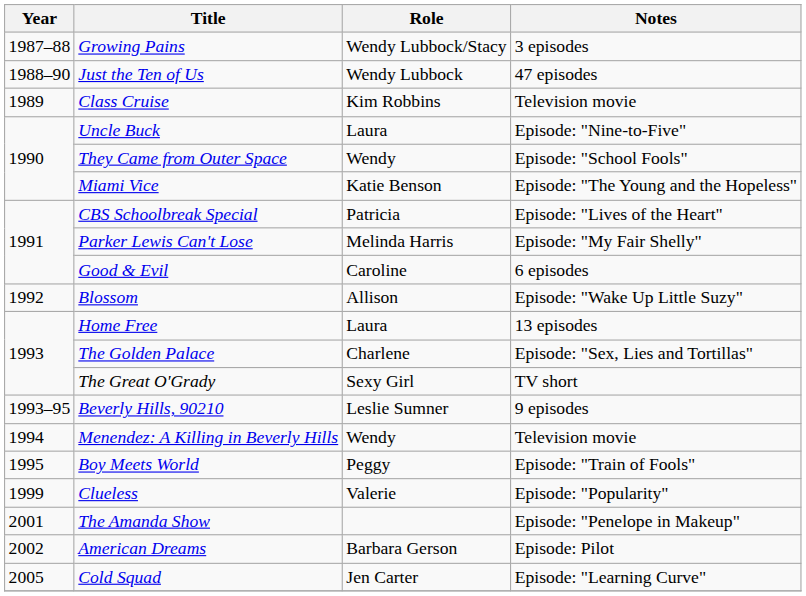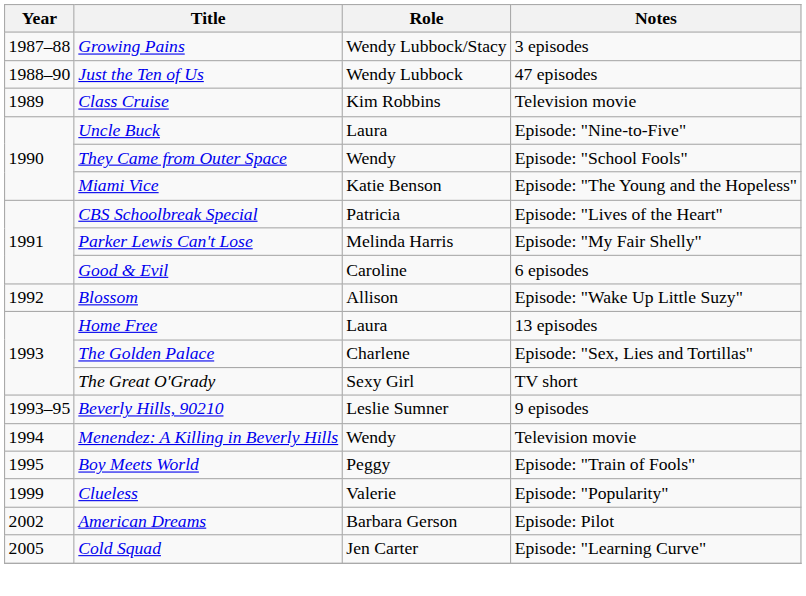 <table class="wikitable sortable">
 <tr>
 <th>Year</th>
 <th>Title</th>
 <th>Role</th>
 <th class="unsortable">Notes</th>
 </tr>
 <tr>
 <td>1987–88</td>
 <td><em><a href='#'>Growing Pains</a></em></td>
 <td>Wendy Lubbock/Stacy</td>
 <td>3 episodes</td>
 </tr>
 <tr>
 <td>1988–90</td>
 <td><em><a href='#'>Just the Ten of Us</a></em></td>
 <td>Wendy Lubbock</td>
 <td>47 episodes</td>
 </tr>
 <tr>
 <td>1989</td>
 <td><em><a href='#'>Class Cruise</a></em></td>
 <td>Kim Robbins</td>
 <td>Television movie</td>
 </tr>
 <tr>
 <td rowspan="3">1990</td>
 <td><em><a href='#'>Uncle Buck</a></em></td>
 <td>Laura</td>
 <td>Episode: "Nine-to-Five"</td>
 </tr>
 <tr>
 <td><em><a href='#'>They Came from Outer Space</a></em></td>
 <td>Wendy</td>
 <td>Episode: "School Fools"</td>
 </tr>
 <tr>
 <td><em><a href='#'>Miami Vice</a></em></td>
 <td>Katie Benson</td>
 <td>Episode: "The Young and the Hopeless"</td>
 </tr>
 <tr>
 <td rowspan="3">1991</td>
 <td><em><a href='#'>CBS Schoolbreak Special</a></em></td>
 <td>Patricia</td>
 <td>Episode: "Lives of the Heart"</td>
 </tr>
 <tr>
 <td><em><a href='#'>Parker Lewis Can't Lose</a></em></td>
 <td>Melinda Harris</td>
 <td>Episode: "My Fair Shelly"</td>
 </tr>
 <tr>
 <td><em><a href='#'>Good & Evil</a></em></td>
 <td>Caroline</td>
 <td>6 episodes</td>
 </tr>
 <tr>
 <td>1992</td>
 <td><em><a href='#'>Blossom</a></em></td>
 <td>Allison</td>
 <td>Episode: "Wake Up Little Suzy"</td>
 </tr>
 <tr>
 <td rowspan="3">1993</td>
 <td><em><a href='#'>Home Free</a></em></td>
 <td>Laura</td>
 <td>13 episodes</td>
 </tr>
 <tr>
 <td><em><a href='#'>The Golden Palace</a></em></td>
 <td>Charlene</td>
 <td>Episode: "Sex, Lies and Tortillas"</td>
 </tr>
 <tr>
 <td><em>The Great O'Grady</em></td>
 <td>Sexy Girl</td>
 <td>TV short</td>
 </tr>
 <tr>
 <td>1993–95</td>
 <td><em><a href='#'>Beverly Hills, 90210</a></em></td>
 <td>Leslie Sumner</td>
 <td>9 episodes</td>
 </tr>
 <tr>
 <td>1994</td>
 <td><em><a href='#'>Menendez: A Killing in Beverly Hills</a></em></td>
 <td>Wendy</td>
 <td>Television movie</td>
 </tr>
 <tr>
 <td>1995</td>
 <td><em><a href='#'>Boy Meets World</a></em></td>
 <td>Peggy</td>
 <td>Episode: "Train of Fools"</td>
 </tr>
 <tr>
 <td>1999</td>
 <td><em><a href='#'>Clueless</a></em></td>
 <td>Valerie</td>
 <td>Episode: "Popularity"</td>
 </tr>
 <tr>
-<td>2001</td>
-<td><em><a href='#'>The Amanda Show</a></em></td>
-<td></td>
-<td>Episode: "Penelope in Makeup"</td>
-</tr>
-<tr>
 <td>2002</td>
 <td><em><a href='#'>American Dreams</a></em></td>
 <td>Barbara Gerson</td>
 <td>Episode: Pilot</td>
 </tr>
 <tr>
 <td>2005</td>
 <td><em><a href='#'>Cold Squad</a></em></td>
 <td>Jen Carter</td>
 <td>Episode: "Learning Curve"</td>
 </tr>
 <tr>
 </tr>
 </table>
